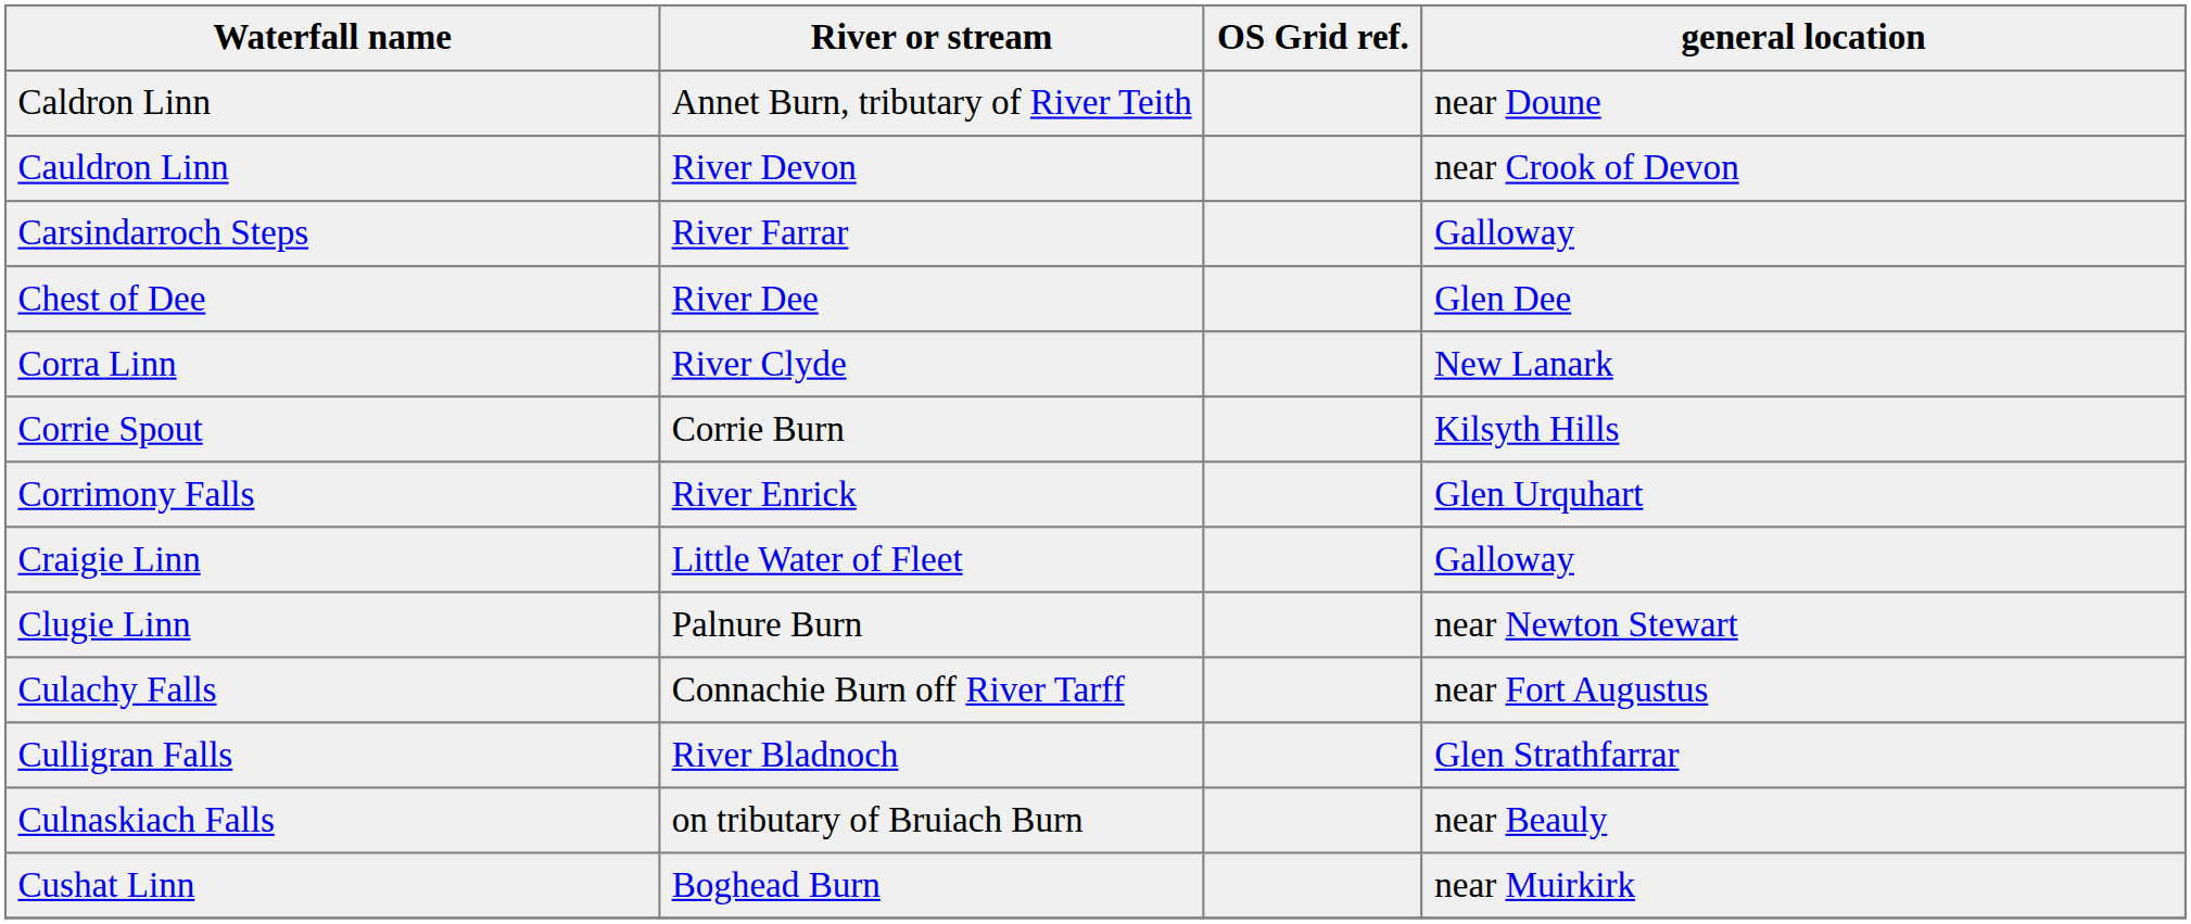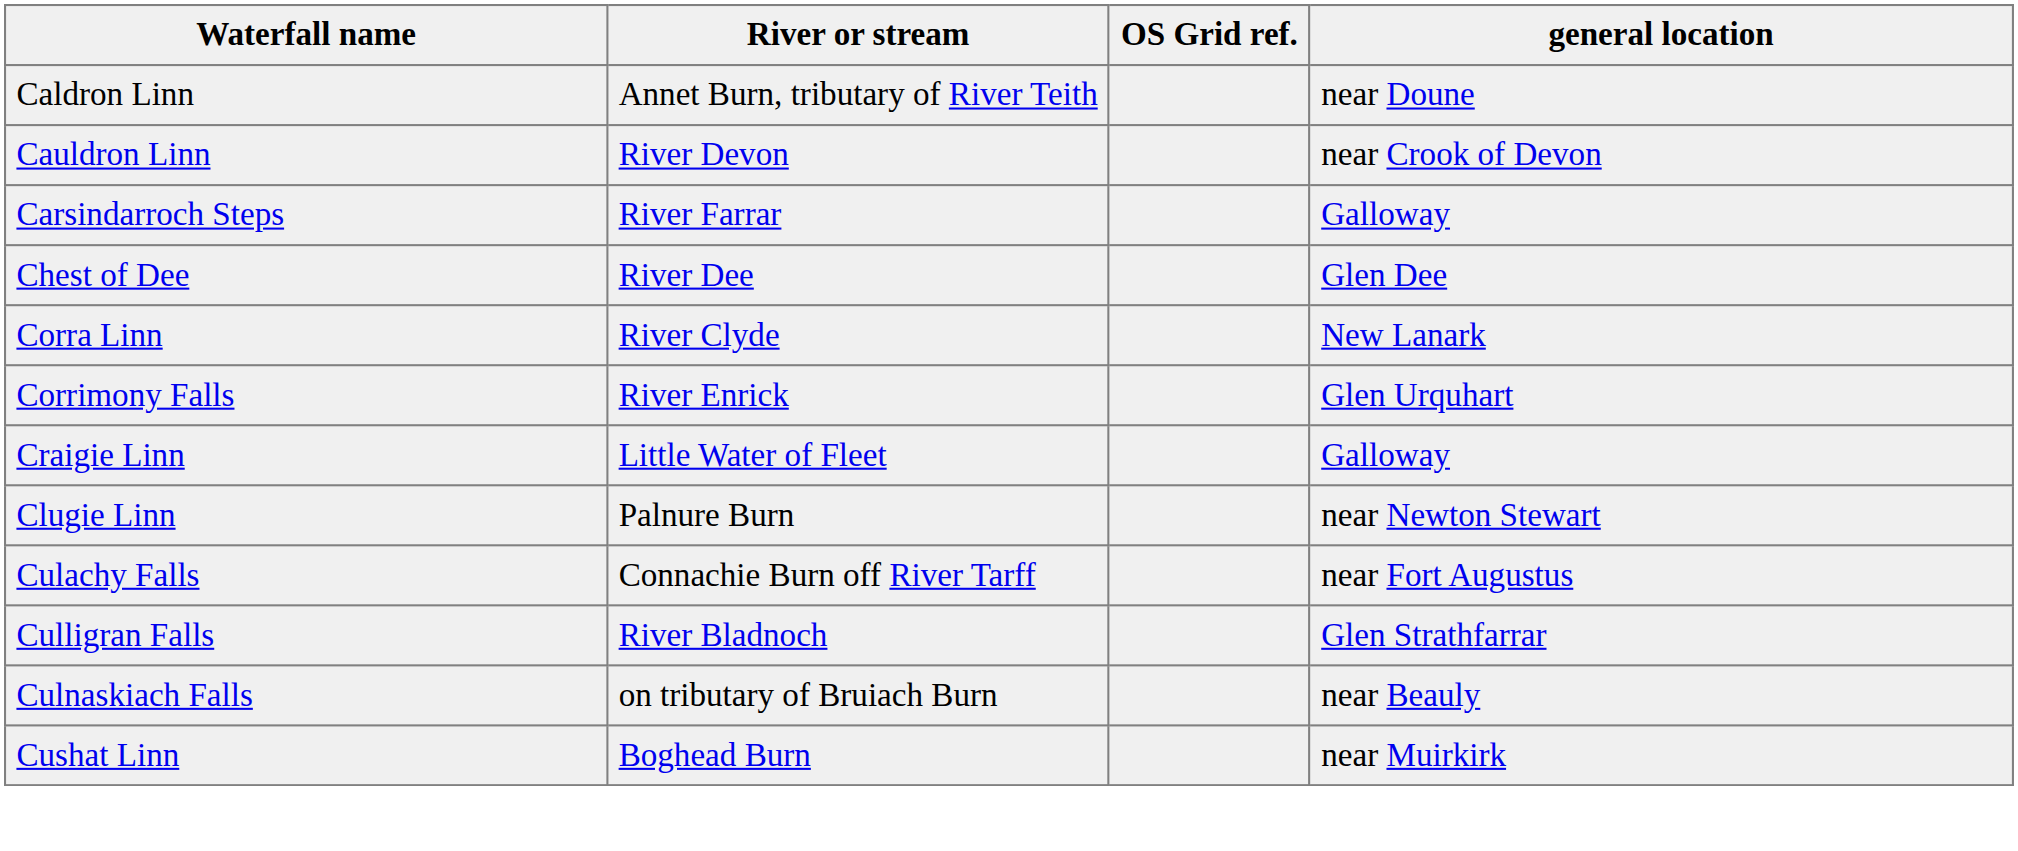 <table border=1 cellspacing=0 cellpadding=5 style="border-collapse: collapse; background:#f0f0f0;">
 <tr>
 <th width=30%>Waterfall name</th>
 <th width=25%>River or stream</th>
 <th width=10%>OS Grid ref.</th>
 <th width=35%>general location</th>
 </tr>
 <tr>
 <td>Caldron Linn</td>
 <td>Annet Burn, tributary of <a href='#'>River Teith</a></td>
 <td></td>
 <td>near <a href='#'>Doune</a></td>
 </tr>
 <tr>
 <td><a href='#'>Cauldron Linn</a></td>
 <td><a href='#'>River Devon</a></td>
 <td></td>
 <td>near <a href='#'>Crook of Devon</a></td>
 </tr>
 <tr>
 <td><a href='#'>Carsindarroch Steps</a></td>
 <td><a href='#'>River Farrar</a></td>
 <td></td>
 <td><a href='#'>Galloway</a></td>
 </tr>
 <tr>
 <td><a href='#'>Chest of Dee</a></td>
 <td><a href='#'>River Dee</a></td>
 <td></td>
 <td><a href='#'>Glen Dee</a></td>
 </tr>
 <tr>
 <td><a href='#'>Corra Linn</a></td>
 <td><a href='#'>River Clyde</a></td>
 <td></td>
 <td><a href='#'>New Lanark</a></td>
-</tr>
-<tr>
-<td><a href='#'>Corrie Spout</a></td>
-<td>Corrie Burn</td>
-<td></td>
-<td><a href='#'>Kilsyth Hills</a></td>
 </tr>
 <tr>
 <td><a href='#'>Corrimony Falls</a></td>
 <td><a href='#'>River Enrick</a></td>
 <td></td>
 <td><a href='#'>Glen Urquhart</a></td>
 </tr>
 <tr>
 <td><a href='#'>Craigie Linn</a></td>
 <td><a href='#'>Little Water of Fleet</a></td>
 <td></td>
 <td><a href='#'>Galloway</a></td>
 </tr>
 <tr>
 <td><a href='#'>Clugie Linn</a></td>
 <td>Palnure Burn</td>
 <td></td>
 <td>near <a href='#'>Newton Stewart</a></td>
 </tr>
 <tr>
 <td><a href='#'>Culachy Falls</a></td>
 <td>Connachie Burn off <a href='#'>River Tarff</a></td>
 <td></td>
 <td>near <a href='#'>Fort Augustus</a></td>
 </tr>
 <tr>
 <td><a href='#'>Culligran Falls</a></td>
 <td><a href='#'>River Bladnoch</a></td>
 <td></td>
 <td><a href='#'>Glen Strathfarrar</a></td>
 </tr>
 <tr>
 <td><a href='#'>Culnaskiach Falls</a></td>
 <td>on tributary of Bruiach Burn</td>
 <td></td>
 <td>near <a href='#'>Beauly</a></td>
 </tr>
 <tr>
 <td><a href='#'>Cushat Linn</a></td>
 <td><a href='#'>Boghead Burn</a></td>
 <td></td>
 <td>near <a href='#'>Muirkirk</a></td>
 </tr>
 <tr>
 </tr>
 </table>
